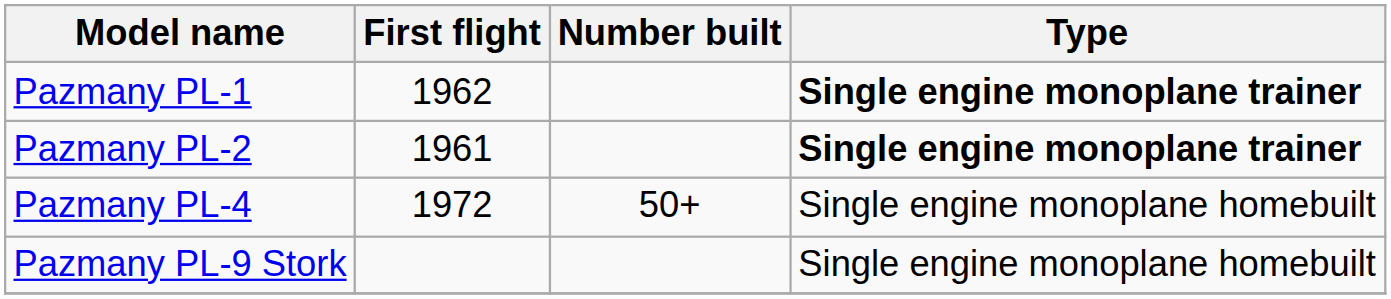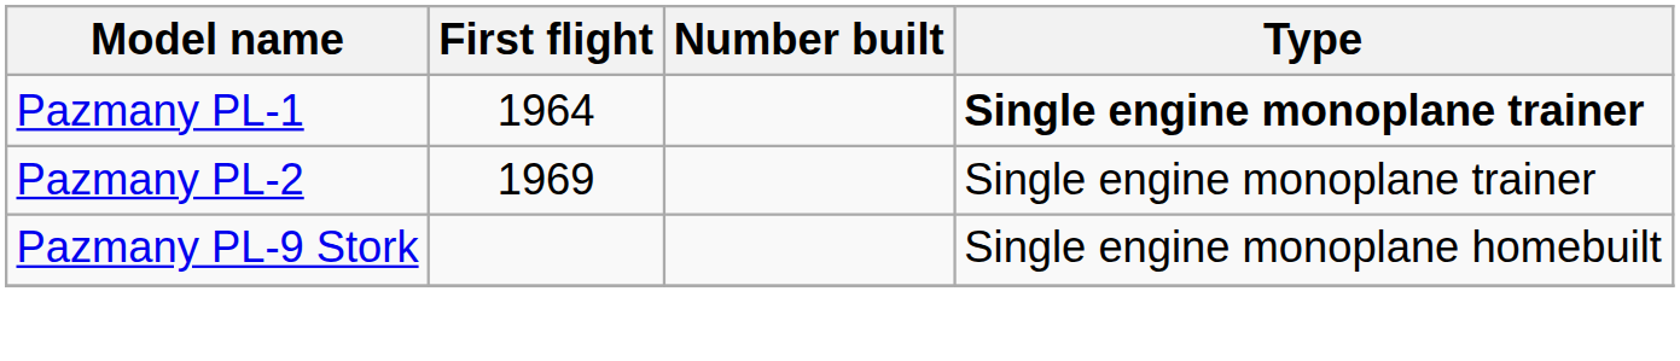 <table class="wikitable sortable">
 <tr>
 <th>Model name</th>
 <th>First flight</th>
 <th>Number built</th>
 <th>Type</th>
 </tr>
 <tr>
 <td align=left><a href='#'>Pazmany PL-1</a></td>
-<td align=center>1962</td>
+<td align=center>1964</td>
 <td align=center></td>
 <td align=left><strong>Single engine monoplane trainer</strong></td>
 </tr>
 <tr>
 <td align=left><a href='#'>Pazmany PL-2</a></td>
-<td align=center>1961</td>
+<td align=center>1969</td>
 <td align=center></td>
-<td align=left><strong>Single engine monoplane trainer</strong></td>
-</tr>
-<tr>
-<td align=left><a href='#'>Pazmany PL-4</a></td>
-<td align=center>1972</td>
-<td align=center>50+</td>
-<td align=left>Single engine monoplane homebuilt</td>
+<td align=left>Single engine monoplane trainer</td>
 </tr>
 <tr>
 <td align=left><a href='#'>Pazmany PL-9 Stork</a></td>
 <td align=center></td>
 <td align=center></td>
 <td align=left>Single engine monoplane homebuilt</td>
 </tr>
 <tr>
 </tr>
 </table>
